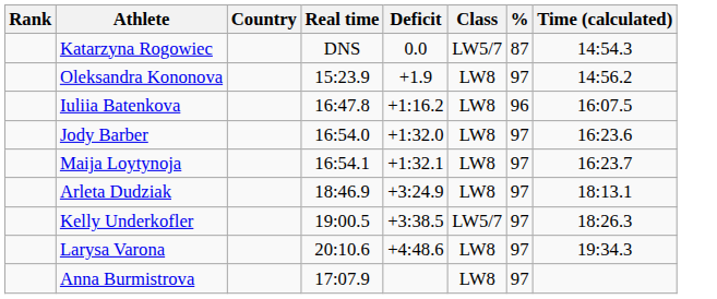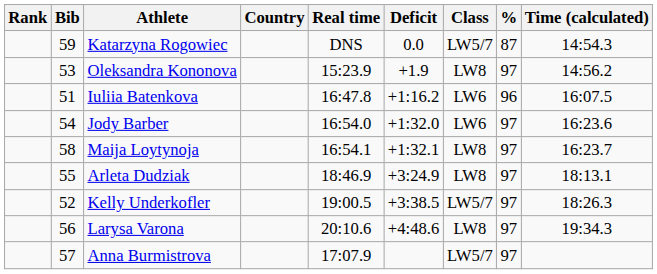 <table class="wikitable sortable" style="text-align:center">
 <tr>
 <th>Rank</th>
+<th>Bib</th>
 <th>Athlete</th>
 <th>Country</th>
 <th>Real time</th>
 <th>Deficit</th>
 <th>Class</th>
 <th>%</th>
 <th>Time (calculated)</th>
 </tr>
 <tr>
 <td></td>
+<td>59</td>
 <td align=left><a href='#'>Katarzyna Rogowiec</a></td>
 <td align=left></td>
 <td>DNS</td>
 <td>0.0</td>
 <td>LW5/7</td>
 <td>87</td>
 <td>14:54.3</td>
 </tr>
 <tr>
 <td></td>
+<td>53</td>
 <td align=left><a href='#'>Oleksandra Kononova</a></td>
 <td align=left></td>
 <td>15:23.9</td>
 <td>+1.9</td>
 <td>LW8</td>
 <td>97</td>
 <td>14:56.2</td>
 </tr>
 <tr>
 <td></td>
+<td>51</td>
 <td align=left><a href='#'>Iuliia Batenkova</a></td>
 <td align=left></td>
 <td>16:47.8</td>
 <td>+1:16.2</td>
-<td>LW8</td>
+<td>LW6</td>
 <td>96</td>
 <td>16:07.5</td>
 </tr>
 <tr>
 <td></td>
+<td>54</td>
 <td align=left><a href='#'>Jody Barber</a></td>
 <td align=left></td>
 <td>16:54.0</td>
 <td>+1:32.0</td>
-<td>LW8</td>
+<td>LW6</td>
 <td>97</td>
 <td>16:23.6</td>
 </tr>
 <tr>
 <td></td>
+<td>58</td>
 <td align=left><a href='#'>Maija Loytynoja</a></td>
 <td align=left></td>
 <td>16:54.1</td>
 <td>+1:32.1</td>
 <td>LW8</td>
 <td>97</td>
 <td>16:23.7</td>
 </tr>
 <tr>
 <td></td>
+<td>55</td>
 <td align=left><a href='#'>Arleta Dudziak</a></td>
 <td align=left></td>
 <td>18:46.9</td>
 <td>+3:24.9</td>
 <td>LW8</td>
 <td>97</td>
 <td>18:13.1</td>
 </tr>
 <tr>
 <td></td>
+<td>52</td>
 <td align=left><a href='#'>Kelly Underkofler</a></td>
 <td align=left></td>
 <td>19:00.5</td>
 <td>+3:38.5</td>
 <td>LW5/7</td>
 <td>97</td>
 <td>18:26.3</td>
 </tr>
 <tr>
 <td></td>
+<td>56</td>
 <td align=left><a href='#'>Larysa Varona</a></td>
 <td align=left></td>
 <td>20:10.6</td>
 <td>+4:48.6</td>
 <td>LW8</td>
 <td>97</td>
 <td>19:34.3</td>
 </tr>
 <tr>
 <td></td>
+<td>57</td>
 <td align=left><a href='#'>Anna Burmistrova</a></td>
 <td align=left></td>
 <td>17:07.9</td>
 <td></td>
-<td>LW8</td>
+<td>LW5/7</td>
 <td>97</td>
 <td></td>
 </tr>
 </table>
